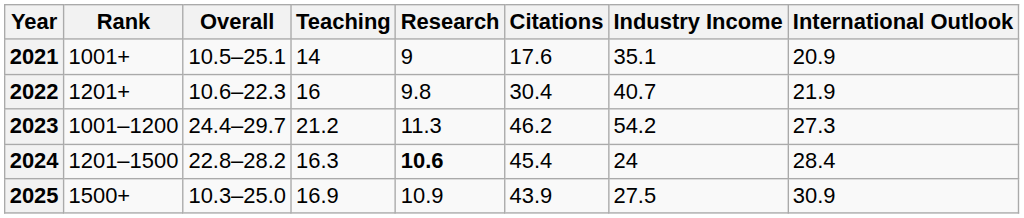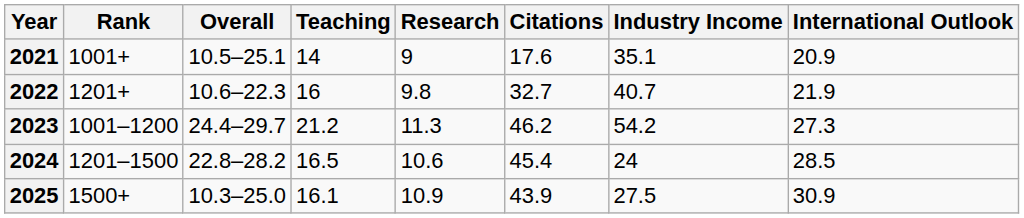 <table class="wikitable sortable">
 <tr>
 <th>Year</th>
 <th>Rank</th>
 <th>Overall</th>
 <th>Teaching</th>
 <th>Research</th>
 <th>Citations</th>
 <th>Industry Income</th>
 <th>International Outlook</th>
 </tr>
 <tr>
 <th>2021</th>
 <td>1001+</td>
 <td>10.5–25.1</td>
 <td>14</td>
 <td>9</td>
 <td>17.6</td>
 <td>35.1</td>
 <td>20.9</td>
 </tr>
 <tr>
 <th>2022</th>
 <td>1201+</td>
 <td>10.6–22.3</td>
 <td>16</td>
 <td>9.8</td>
-<td>30.4</td>
+<td>32.7</td>
 <td>40.7</td>
 <td>21.9</td>
 </tr>
 <tr>
 <th>2023</th>
 <td>1001–1200</td>
 <td>24.4–29.7</td>
 <td>21.2</td>
 <td>11.3</td>
 <td>46.2</td>
 <td>54.2</td>
 <td>27.3</td>
 </tr>
 <tr>
 <th>2024</th>
 <td>1201–1500</td>
 <td>22.8–28.2</td>
-<td>16.3</td>
-<td><strong>10.6</strong></td>
+<td>16.5</td>
+<td>10.6</td>
 <td>45.4</td>
 <td>24</td>
-<td>28.4</td>
+<td>28.5</td>
 </tr>
 <tr>
 <th>2025</th>
 <td>1500+</td>
 <td>10.3–25.0</td>
-<td>16.9</td>
+<td>16.1</td>
 <td>10.9</td>
 <td>43.9</td>
 <td>27.5</td>
 <td>30.9</td>
 </tr>
 </table>
